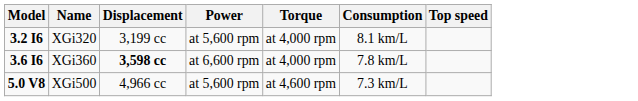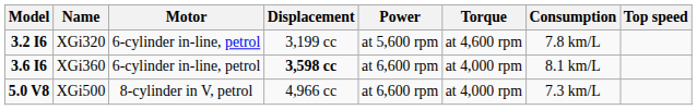 <table class="wikitable" style="text-align:center; font-size:90%;">
 <tr>
 <th>Model</th>
 <th>Name</th>
+<th>Motor</th>
 <th>Displacement</th>
 <th>Power</th>
 <th>Torque</th>
 <th>Consumption</th>
 <th>Top speed</th>
 </tr>
 <tr>
 <td><strong>3.2 I6</strong></td>
 <td>XGi320</td>
+<td>6-cylinder in-line, <a href='#'>petrol</a></td>
 <td>3,199 cc</td>
 <td> at 5,600 rpm</td>
+<td> at 4,600 rpm</td>
+<td>7.8 km/L</td>
+<td></td>
+</tr>
+<tr>
+<td><strong>3.6 I6</strong></td>
+<td>XGi360</td>
+<td>6-cylinder in-line, petrol</td>
+<td><strong>3,598 cc</strong></td>
+<td> at 6,600 rpm</td>
 <td> at 4,000 rpm</td>
 <td>8.1 km/L</td>
 <td></td>
 </tr>
 <tr>
-<td><strong>3.6 I6</strong></td>
-<td>XGi360</td>
-<td><strong>3,598 cc</strong></td>
+<td><strong>5.0 V8</strong></td>
+<td>XGi500</td>
+<td>8-cylinder in V, petrol</td>
+<td>4,966 cc</td>
 <td> at 6,600 rpm</td>
 <td> at 4,000 rpm</td>
-<td>7.8 km/L</td>
-<td></td>
-</tr>
-<tr>
-<td><strong>5.0 V8</strong></td>
-<td>XGi500</td>
-<td>4,966 cc</td>
-<td> at 5,600 rpm</td>
-<td> at 4,600 rpm</td>
 <td>7.3 km/L</td>
 <td></td>
 </tr>
 </table>
